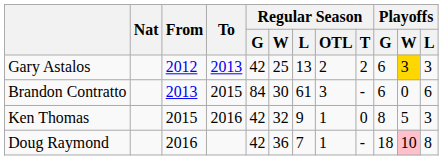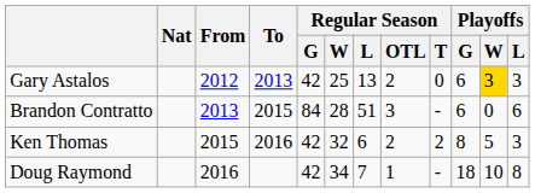 <table - class="wikitable">
 <tr>
 <th rowspan="2"></th>
 <th rowspan="2">Nat</th>
 <th rowspan="2">From</th>
 <th rowspan="2">To</th>
 <th colspan="5">Regular Season</th>
 <th colspan="6">Playoffs</th>
 </tr>
 <tr>
 <th>G</th>
 <th>W</th>
 <th>L</th>
 <th>OTL</th>
 <th>T</th>
 <th>G</th>
 <th>W</th>
 <th>L</th>
 </tr>
 <tr>
 <td align=left>Gary Astalos</td>
 <td></td>
 <td align=left><a href='#'>2012</a></td>
 <td align=left><a href='#'>2013</a></td>
 <td>42</td>
 <td>25</td>
 <td>13</td>
 <td>2</td>
-<td>2</td>
+<td>0</td>
 <td>6</td>
 <td style="background: gold;">3</td>
 <td>3</td>
 </tr>
 <tr>
 <td align=left>Brandon Contratto</td>
 <td></td>
 <td align=left><a href='#'>2013</a></td>
 <td align=left>2015</td>
 <td>84</td>
-<td>30</td>
-<td>61</td>
+<td>28</td>
+<td>51</td>
 <td>3</td>
 <td>-</td>
 <td>6</td>
 <td>0</td>
 <td>6</td>
 </tr>
 <tr>
 <td align=left>Ken Thomas</td>
 <td></td>
 <td align=left>2015</td>
 <td align=left>2016</td>
 <td>42</td>
 <td>32</td>
-<td>9</td>
-<td>1</td>
-<td>0</td>
+<td>6</td>
+<td>2</td>
+<td>2</td>
 <td>8</td>
 <td>5</td>
 <td>3</td>
 </tr>
 <tr>
 <td align=left>Doug Raymond</td>
 <td></td>
 <td align=left>2016</td>
 <td align=left></td>
 <td>42</td>
-<td>36</td>
+<td>34</td>
 <td>7</td>
 <td>1</td>
 <td>-</td>
 <td>18</td>
-<td style="background: pink;">10</td>
+<td>10</td>
 <td>8</td>
 </tr>
 </table>
